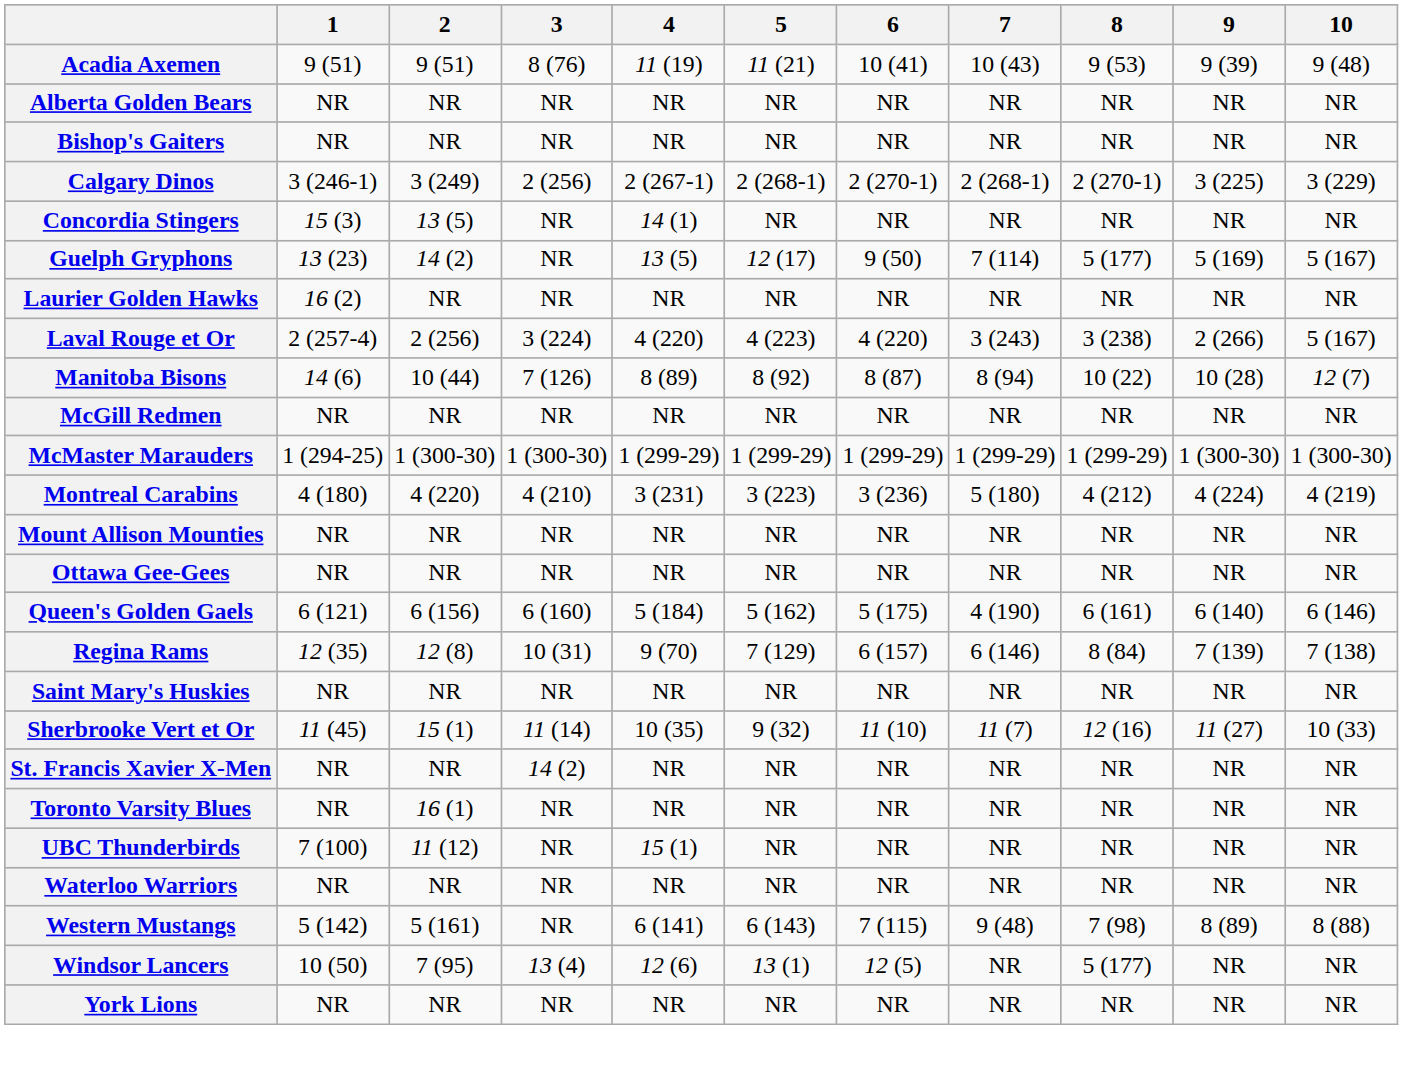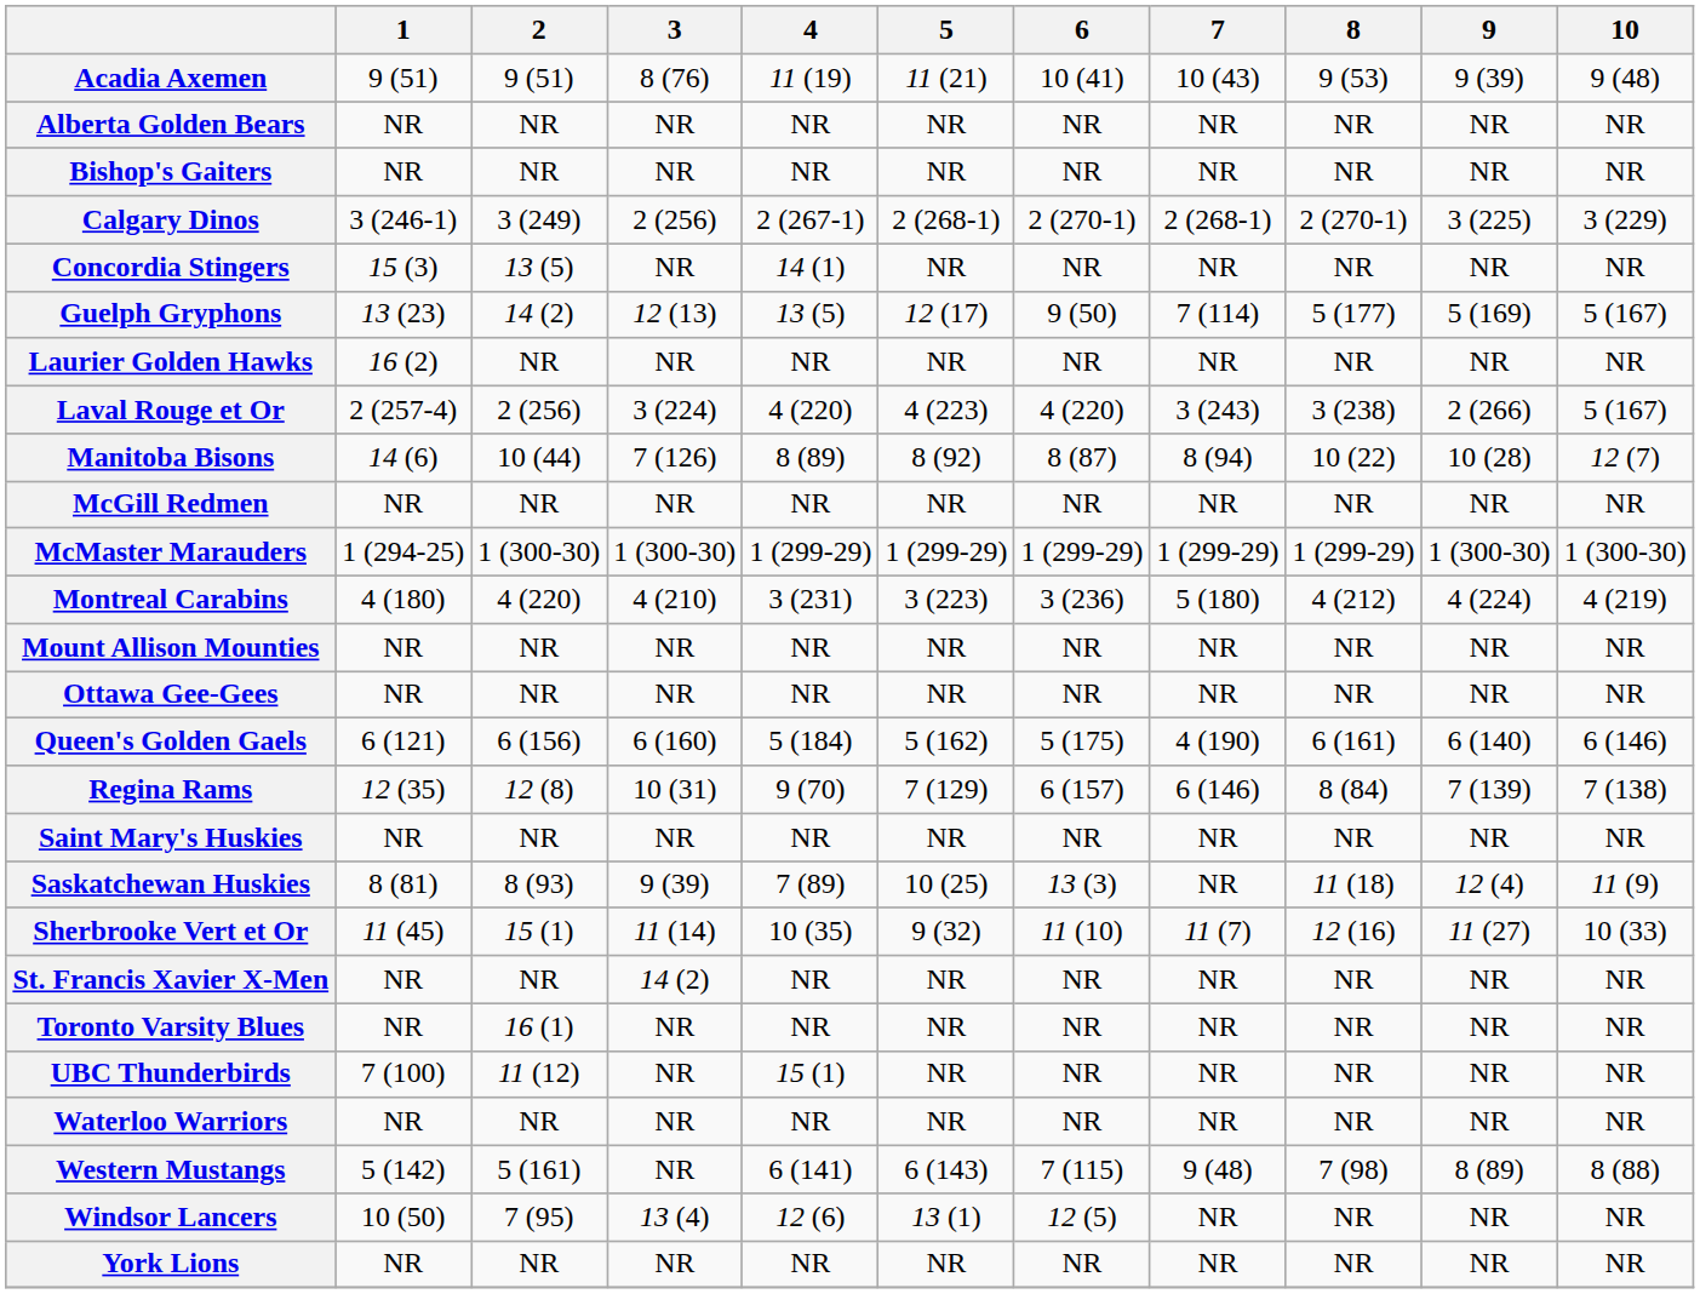 <table class="wikitable sortable" style="font-size:90%; text-align:center;">
 <tr>
 <th scope="col"></th>
 <th scope="col" data-sort-type="number">1</th>
 <th scope="col" data-sort-type="number">2</th>
 <th scope="col" data-sort-type="number">3</th>
 <th scope="col" data-sort-type="number">4</th>
 <th scope="col" data-sort-type="number">5</th>
 <th scope="col" data-sort-type="number">6</th>
 <th scope="col" data-sort-type="number">7</th>
 <th scope="col" data-sort-type="number">8</th>
 <th scope="col" data-sort-type="number">9</th>
 <th scope="col" data-sort-type="number">10</th>
 </tr>
 <tr>
 <th scope="row"><a href='#'>Acadia Axemen</a></th>
 <td>9 (51)</td>
 <td>9 (51)</td>
 <td>8 (76)</td>
 <td><em>11</em> (19)</td>
 <td><em>11</em> (21)</td>
 <td>10 (41)</td>
 <td>10 (43)</td>
 <td>9 (53)</td>
 <td>9 (39)</td>
 <td>9 (48)</td>
 </tr>
 <tr>
 <th scope="row"><a href='#'>Alberta Golden Bears</a></th>
 <td>NR</td>
 <td>NR</td>
 <td>NR</td>
 <td>NR</td>
 <td>NR</td>
 <td>NR</td>
 <td>NR</td>
 <td>NR</td>
 <td>NR</td>
 <td>NR</td>
 </tr>
 <tr>
 <th scope="row"><a href='#'>Bishop's Gaiters</a></th>
 <td>NR</td>
 <td>NR</td>
 <td>NR</td>
 <td>NR</td>
 <td>NR</td>
 <td>NR</td>
 <td>NR</td>
 <td>NR</td>
 <td>NR</td>
 <td>NR</td>
 </tr>
 <tr>
 <th scope="row"><a href='#'>Calgary Dinos</a></th>
 <td>3 (246-1)</td>
 <td>3 (249)</td>
 <td>2 (256)</td>
 <td>2 (267-1)</td>
 <td>2 (268-1)</td>
 <td>2 (270-1)</td>
 <td>2 (268-1)</td>
 <td>2 (270-1)</td>
 <td>3 (225)</td>
 <td>3 (229)</td>
 </tr>
 <tr>
 <th scope="row"><a href='#'>Concordia Stingers</a></th>
 <td><em>15</em> (3)</td>
 <td><em>13</em> (5)</td>
 <td>NR</td>
 <td><em>14</em> (1)</td>
 <td>NR</td>
 <td>NR</td>
 <td>NR</td>
 <td>NR</td>
 <td>NR</td>
 <td>NR</td>
 </tr>
 <tr>
 <th scope="row"><a href='#'>Guelph Gryphons</a></th>
 <td><em>13</em> (23)</td>
 <td><em>14</em> (2)</td>
-<td>NR</td>
+<td><em>12</em> (13)</td>
 <td><em>13</em> (5)</td>
 <td><em>12</em> (17)</td>
 <td>9 (50)</td>
 <td>7 (114)</td>
 <td>5 (177)</td>
 <td>5 (169)</td>
 <td>5 (167)</td>
 </tr>
 <tr>
 <th scope="row"><a href='#'>Laurier Golden Hawks</a></th>
 <td><em>16</em> (2)</td>
 <td>NR</td>
 <td>NR</td>
 <td>NR</td>
 <td>NR</td>
 <td>NR</td>
 <td>NR</td>
 <td>NR</td>
 <td>NR</td>
 <td>NR</td>
 </tr>
 <tr>
 <th scope="row"><a href='#'>Laval Rouge et Or</a></th>
 <td>2 (257-4)</td>
 <td>2 (256)</td>
 <td>3 (224)</td>
 <td>4 (220)</td>
 <td>4 (223)</td>
 <td>4 (220)</td>
 <td>3 (243)</td>
 <td>3 (238)</td>
 <td>2 (266)</td>
 <td>5 (167)</td>
 </tr>
 <tr>
 <th scope="row"><a href='#'>Manitoba Bisons</a></th>
 <td><em>14</em> (6)</td>
 <td>10 (44)</td>
 <td>7 (126)</td>
 <td>8 (89)</td>
 <td>8 (92)</td>
 <td>8 (87)</td>
 <td>8 (94)</td>
 <td>10 (22)</td>
 <td>10 (28)</td>
 <td><em>12</em> (7)</td>
 </tr>
 <tr>
 <th scope="row"><a href='#'>McGill Redmen</a></th>
 <td>NR</td>
 <td>NR</td>
 <td>NR</td>
 <td>NR</td>
 <td>NR</td>
 <td>NR</td>
 <td>NR</td>
 <td>NR</td>
 <td>NR</td>
 <td>NR</td>
 </tr>
 <tr>
 <th scope="row"><a href='#'>McMaster Marauders</a></th>
 <td>1 (294-25)</td>
 <td>1 (300-30)</td>
 <td>1 (300-30)</td>
 <td>1 (299-29)</td>
 <td>1 (299-29)</td>
 <td>1 (299-29)</td>
 <td>1 (299-29)</td>
 <td>1 (299-29)</td>
 <td>1 (300-30)</td>
 <td>1 (300-30)</td>
 </tr>
 <tr>
 <th scope="row"><a href='#'>Montreal Carabins</a></th>
 <td>4 (180)</td>
 <td>4 (220)</td>
 <td>4 (210)</td>
 <td>3 (231)</td>
 <td>3 (223)</td>
 <td>3 (236)</td>
 <td>5 (180)</td>
 <td>4 (212)</td>
 <td>4 (224)</td>
 <td>4 (219)</td>
 </tr>
 <tr>
 <th scope="row"><a href='#'>Mount Allison Mounties</a></th>
 <td>NR</td>
 <td>NR</td>
 <td>NR</td>
 <td>NR</td>
 <td>NR</td>
 <td>NR</td>
 <td>NR</td>
 <td>NR</td>
 <td>NR</td>
 <td>NR</td>
 </tr>
 <tr>
 <th scope="row"><a href='#'>Ottawa Gee-Gees</a></th>
 <td>NR</td>
 <td>NR</td>
 <td>NR</td>
 <td>NR</td>
 <td>NR</td>
 <td>NR</td>
 <td>NR</td>
 <td>NR</td>
 <td>NR</td>
 <td>NR</td>
 </tr>
 <tr>
 <th scope="row"><a href='#'>Queen's Golden Gaels</a></th>
 <td>6 (121)</td>
 <td>6 (156)</td>
 <td>6 (160)</td>
 <td>5 (184)</td>
 <td>5 (162)</td>
 <td>5 (175)</td>
 <td>4 (190)</td>
 <td>6 (161)</td>
 <td>6 (140)</td>
 <td>6 (146)</td>
 </tr>
 <tr>
 <th scope="row"><a href='#'>Regina Rams</a></th>
 <td><em>12</em> (35)</td>
 <td><em>12</em> (8)</td>
 <td>10 (31)</td>
 <td>9 (70)</td>
 <td>7 (129)</td>
 <td>6 (157)</td>
 <td>6 (146)</td>
 <td>8 (84)</td>
 <td>7 (139)</td>
 <td>7 (138)</td>
 </tr>
 <tr>
 <th scope="row"><a href='#'>Saint Mary's Huskies</a></th>
 <td>NR</td>
 <td>NR</td>
 <td>NR</td>
 <td>NR</td>
 <td>NR</td>
 <td>NR</td>
 <td>NR</td>
 <td>NR</td>
 <td>NR</td>
 <td>NR</td>
 </tr>
 <tr>
+<th scope="row"><a href='#'>Saskatchewan Huskies</a></th>
+<td>8 (81)</td>
+<td>8 (93)</td>
+<td>9 (39)</td>
+<td>7 (89)</td>
+<td>10 (25)</td>
+<td><em>13</em> (3)</td>
+<td>NR</td>
+<td><em>11</em> (18)</td>
+<td><em>12</em> (4)</td>
+<td><em>11</em> (9)</td>
+</tr>
+<tr>
 <th scope="row"><a href='#'>Sherbrooke Vert et Or</a></th>
 <td><em>11</em> (45)</td>
 <td><em>15</em> (1)</td>
 <td><em>11</em> (14)</td>
 <td>10 (35)</td>
 <td>9 (32)</td>
 <td><em>11</em> (10)</td>
 <td><em>11</em> (7)</td>
 <td><em>12</em> (16)</td>
 <td><em>11</em> (27)</td>
 <td>10 (33)</td>
 </tr>
 <tr>
 <th scope="row"><a href='#'>St. Francis Xavier X-Men</a></th>
 <td>NR</td>
 <td>NR</td>
 <td><em>14</em> (2)</td>
 <td>NR</td>
 <td>NR</td>
 <td>NR</td>
 <td>NR</td>
 <td>NR</td>
 <td>NR</td>
 <td>NR</td>
 </tr>
 <tr>
 <th scope="row"><a href='#'>Toronto Varsity Blues</a></th>
 <td>NR</td>
 <td><em>16</em> (1)</td>
 <td>NR</td>
 <td>NR</td>
 <td>NR</td>
 <td>NR</td>
 <td>NR</td>
 <td>NR</td>
 <td>NR</td>
 <td>NR</td>
 </tr>
 <tr>
 <th scope="row"><a href='#'>UBC Thunderbirds</a></th>
 <td>7 (100)</td>
 <td><em>11</em> (12)</td>
 <td>NR</td>
 <td><em>15</em> (1)</td>
 <td>NR</td>
 <td>NR</td>
 <td>NR</td>
 <td>NR</td>
 <td>NR</td>
 <td>NR</td>
 </tr>
 <tr>
 <th scope="row"><a href='#'>Waterloo Warriors</a></th>
 <td>NR</td>
 <td>NR</td>
 <td>NR</td>
 <td>NR</td>
 <td>NR</td>
 <td>NR</td>
 <td>NR</td>
 <td>NR</td>
 <td>NR</td>
 <td>NR</td>
 </tr>
 <tr>
 <th scope="row"><a href='#'>Western Mustangs</a></th>
 <td>5 (142)</td>
 <td>5 (161)</td>
 <td>NR</td>
 <td>6 (141)</td>
 <td>6 (143)</td>
 <td>7 (115)</td>
 <td>9 (48)</td>
 <td>7 (98)</td>
 <td>8 (89)</td>
 <td>8 (88)</td>
 </tr>
 <tr>
 <th scope="row"><a href='#'>Windsor Lancers</a></th>
 <td>10 (50)</td>
 <td>7 (95)</td>
 <td><em>13</em> (4)</td>
 <td><em>12</em> (6)</td>
 <td><em>13</em> (1)</td>
 <td><em>12</em> (5)</td>
 <td>NR</td>
-<td>5 (177)</td>
+<td>NR</td>
 <td>NR</td>
 <td>NR</td>
 </tr>
 <tr>
 <th scope="row"><a href='#'>York Lions</a></th>
 <td>NR</td>
 <td>NR</td>
 <td>NR</td>
 <td>NR</td>
 <td>NR</td>
 <td>NR</td>
 <td>NR</td>
 <td>NR</td>
 <td>NR</td>
 <td>NR</td>
 </tr>
 <tr>
 </tr>
 </table>
